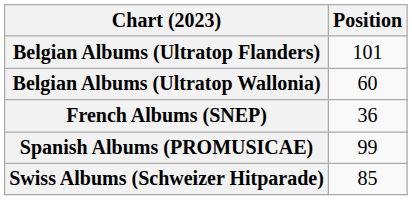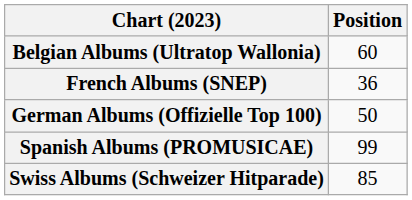 <table class="wikitable sortable plainrowheaders" style="text-align:center">
 <tr>
 <th scope="col">Chart (2023)</th>
 <th scope="col">Position</th>
-</tr>
-<tr>
-<th scope="row">Belgian Albums (Ultratop Flanders)</th>
-<td>101</td>
 </tr>
 <tr>
 <th scope="row">Belgian Albums (Ultratop Wallonia)</th>
 <td>60</td>
 </tr>
 <tr>
 <th scope="row">French Albums (SNEP)</th>
 <td>36</td>
 </tr>
 <tr>
+<th scope="row">German Albums (Offizielle Top 100)</th>
+<td>50</td>
+</tr>
+<tr>
 <th scope="row">Spanish Albums (PROMUSICAE)</th>
 <td>99</td>
 </tr>
 <tr>
 <th scope="row">Swiss Albums (Schweizer Hitparade)</th>
 <td>85</td>
 </tr>
 </table>
